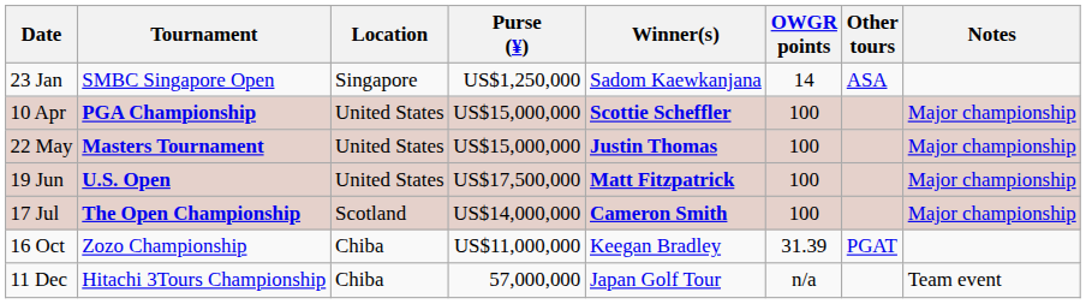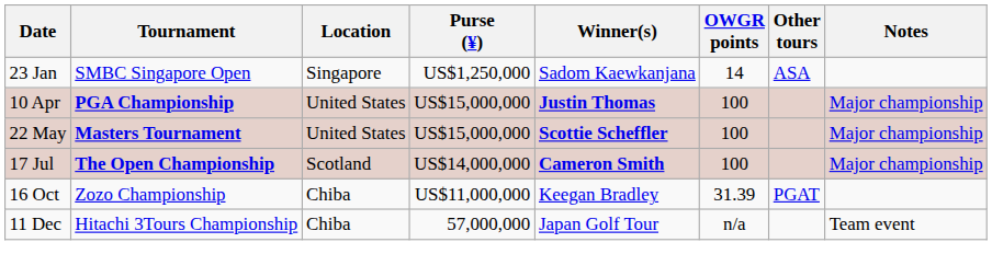 <table class="wikitable" style="font-size:95%">
 <tr>
 <th>Date</th>
 <th>Tournament</th>
 <th>Location</th>
 <th>Purse<br>(<a href='#'>¥</a>)</th>
 <th>Winner(s)</th>
 <th><a href='#'>OWGR</a><br>points</th>
 <th>Other<br>tours</th>
 <th>Notes</th>
 </tr>
 <tr>
 <td>23 Jan</td>
 <td><a href='#'>SMBC Singapore Open</a></td>
 <td>Singapore</td>
 <td align=right>US$1,250,000</td>
 <td> <a href='#'>Sadom Kaewkanjana</a></td>
 <td align=center>14</td>
 <td><a href='#'>ASA</a></td>
 <td></td>
 </tr>
 <tr style="background:#e5d1cb;">
 <td>10 Apr</td>
 <td><strong><a href='#'>PGA Championship</a></strong></td>
 <td>United States</td>
 <td align=right>US$15,000,000</td>
-<td> <strong><a href='#'>Scottie Scheffler</a></strong></td>
+<td> <strong><a href='#'>Justin Thomas</a></strong></td>
 <td align=center>100</td>
 <td></td>
 <td><a href='#'>Major championship</a></td>
 </tr>
 <tr style="background:#e5d1cb;">
 <td>22 May</td>
 <td><strong><a href='#'>Masters Tournament</a></strong></td>
 <td>United States</td>
 <td align=right>US$15,000,000</td>
-<td> <strong><a href='#'>Justin Thomas</a></strong></td>
-<td align=center>100</td>
-<td></td>
-<td><a href='#'>Major championship</a></td>
-</tr>
-<tr style="background:#e5d1cb;">
-<td>19 Jun</td>
-<td><strong><a href='#'>U.S. Open</a></strong></td>
-<td>United States</td>
-<td align=right>US$17,500,000</td>
-<td> <strong><a href='#'>Matt Fitzpatrick</a></strong></td>
+<td> <strong><a href='#'>Scottie Scheffler</a></strong></td>
 <td align=center>100</td>
 <td></td>
 <td><a href='#'>Major championship</a></td>
 </tr>
 <tr style="background:#e5d1cb;">
 <td>17 Jul</td>
 <td><strong><a href='#'>The Open Championship</a></strong></td>
 <td>Scotland</td>
 <td align=right>US$14,000,000</td>
 <td> <strong><a href='#'>Cameron Smith</a></strong></td>
 <td align=center>100</td>
 <td></td>
 <td><a href='#'>Major championship</a></td>
 </tr>
 <tr>
 <td>16 Oct</td>
 <td><a href='#'>Zozo Championship</a></td>
 <td>Chiba</td>
 <td align=right>US$11,000,000</td>
 <td> <a href='#'>Keegan Bradley</a></td>
 <td align=center>31.39</td>
 <td><a href='#'>PGAT</a></td>
 <td></td>
 </tr>
 <tr>
 <td>11 Dec</td>
 <td><a href='#'>Hitachi 3Tours Championship</a></td>
 <td>Chiba</td>
 <td align=right>57,000,000</td>
 <td><a href='#'>Japan Golf Tour</a></td>
 <td align=center>n/a</td>
 <td></td>
 <td>Team event</td>
 </tr>
 </table>
